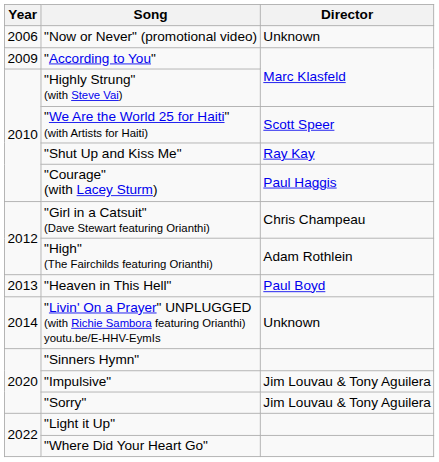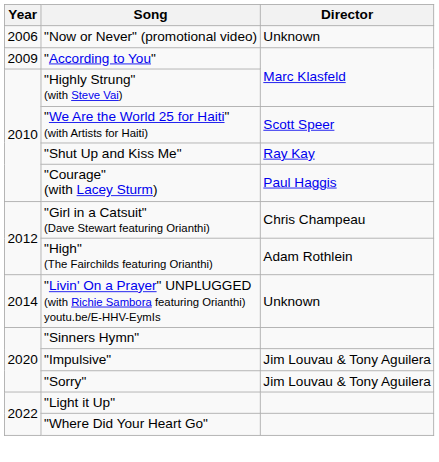 <table class="wikitable">
 <tr>
 <th>Year</th>
 <th>Song</th>
 <th>Director</th>
 </tr>
 <tr>
 <td>2006</td>
 <td>"Now or Never" (promotional video)</td>
 <td rowspan"2">Unknown</td>
 </tr>
 <tr>
 <td>2009</td>
 <td>"<a href='#'>According to You</a>"</td>
 <td rowspan="2"><a href='#'>Marc Klasfeld</a></td>
 </tr>
 <tr>
 <td rowspan="4">2010</td>
 <td>"Highly Strung"<br><small>(with <a href='#'>Steve Vai</a>)</small></td>
 </tr>
 <tr>
 <td>"<a href='#'>We Are the World 25 for Haiti</a>"<br><small>(with Artists for Haiti)</small></td>
 <td><a href='#'>Scott Speer</a></td>
 </tr>
 <tr>
 <td>"Shut Up and Kiss Me"</td>
 <td><a href='#'>Ray Kay</a></td>
 </tr>
 <tr>
 <td>"Courage"<br>(with <a href='#'>Lacey Sturm</a>)</td>
 <td><a href='#'>Paul Haggis</a></td>
 </tr>
 <tr>
 <td rowspan="2">2012</td>
 <td>"Girl in a Catsuit"<br><small>(Dave Stewart featuring Orianthi)</small></td>
 <td rowspan"1">Chris Champeau</td>
 </tr>
 <tr>
 <td>"High"<br><small>(The Fairchilds featuring Orianthi)</small></td>
 <td rowspan"1">Adam Rothlein</td>
 </tr>
 <tr>
-<td>2013</td>
-<td>"Heaven in This Hell"</td>
-<td rowspan"1"><a href='#'>Paul Boyd</a></td>
-</tr>
-<tr>
 <td>2014</td>
 <td>"<a href='#'>Livin' On a Prayer</a>" UNPLUGGED <br><small>(with <a href='#'>Richie Sambora</a> featuring Orianthi)</small><br><small>youtu.be/E-HHV-EymIs</small></td>
 <td>Unknown</td>
 </tr>
 <tr>
 <td rowspan="3">2020</td>
 <td>"Sinners Hymn"<br></td>
 </tr>
 <tr>
 <td>"Impulsive"<br></td>
 <td>Jim Louvau & Tony Aguilera</td>
 </tr>
 <tr>
 <td>"Sorry"</td>
 <td>Jim Louvau & Tony Aguilera</td>
 </tr>
 <tr>
 <td rowspan="2">2022</td>
 <td>"Light it Up"</td>
 </tr>
 <tr>
 <td>"Where Did Your Heart Go"</td>
 <td rowspan"1"></td>
 </tr>
 </table>
